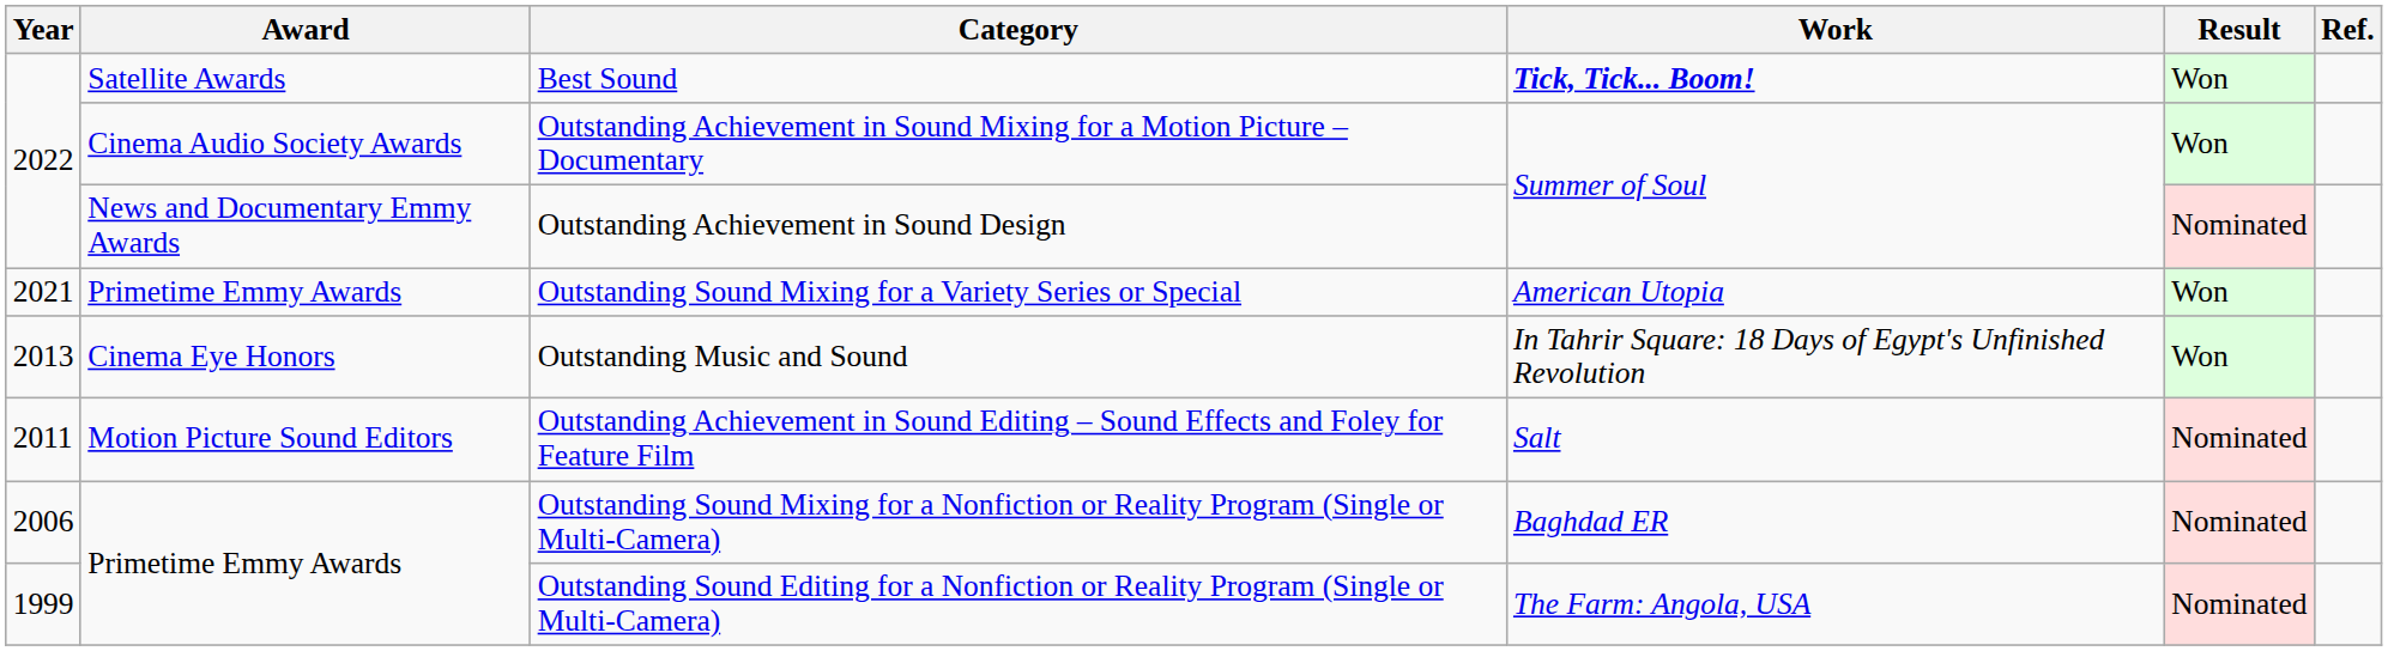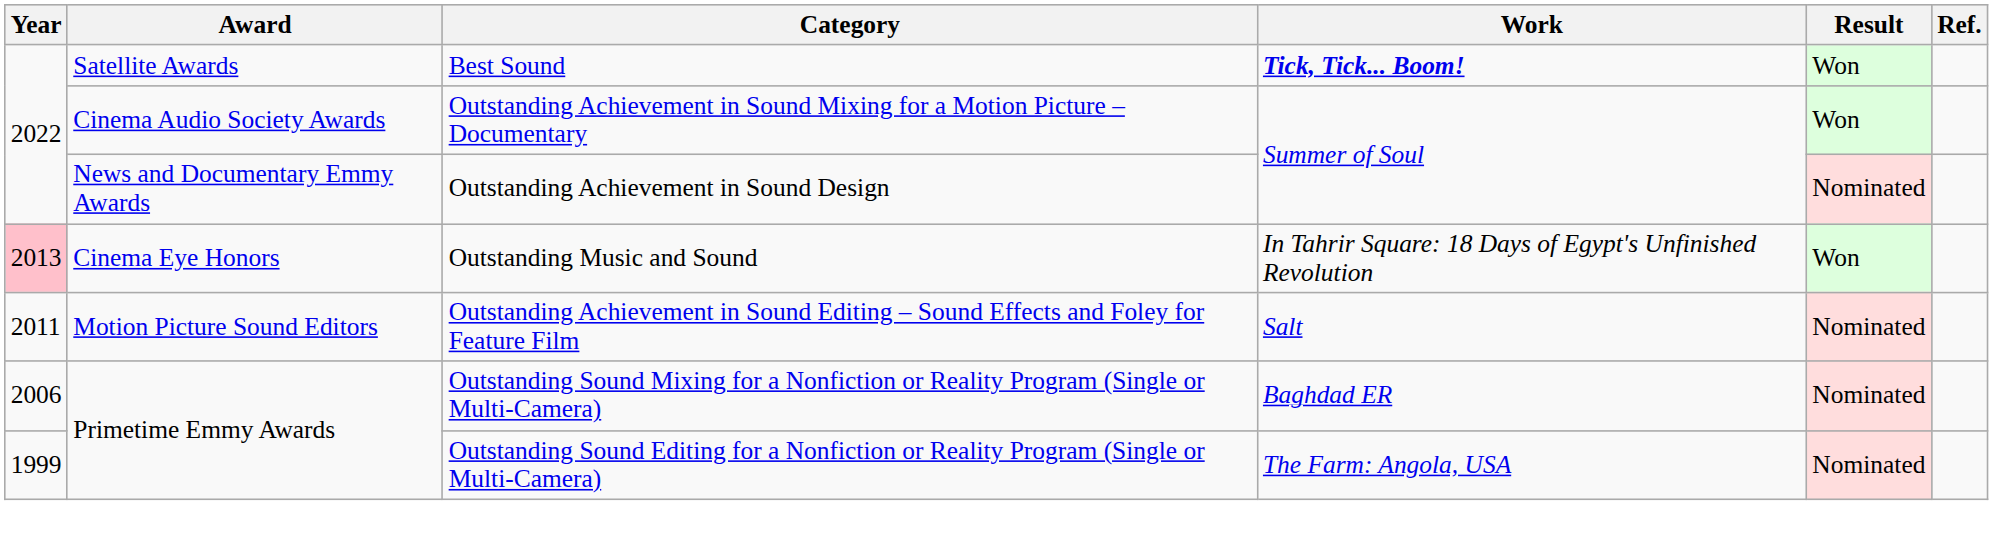 <table class="wikitable">
 <tr>
 <th>Year</th>
 <th>Award</th>
 <th>Category</th>
 <th>Work</th>
 <th>Result</th>
 <th>Ref.</th>
 </tr>
 <tr>
 <td rowspan="3">2022</td>
 <td><a href='#'>Satellite Awards</a></td>
 <td><a href='#'>Best Sound</a></td>
 <td><strong><em><a href='#'>Tick, Tick... Boom!</a></em></strong></td>
 <td style="background: #ddffdd">Won</td>
 <td></td>
 </tr>
 <tr>
 <td><a href='#'>Cinema Audio Society Awards</a></td>
 <td><a href='#'>Outstanding Achievement in Sound Mixing for a Motion Picture – Documentary</a></td>
 <td rowspan="2"><em><a href='#'>Summer of Soul</a></em></td>
 <td style="background: #ddffdd">Won</td>
 <td></td>
 </tr>
 <tr>
 <td><a href='#'>News and Documentary Emmy Awards</a></td>
 <td>Outstanding Achievement in Sound Design</td>
 <td style="background: #ffdddd">Nominated</td>
 <td></td>
 </tr>
 <tr>
-<td>2021</td>
-<td><a href='#'>Primetime Emmy Awards</a></td>
-<td><a href='#'>Outstanding Sound Mixing for a Variety Series or Special</a></td>
-<td><em><a href='#'>American Utopia</a></em></td>
-<td style="background: #ddffdd">Won</td>
-<td></td>
-</tr>
-<tr>
-<td>2013</td>
+<td style="background: pink;">2013</td>
 <td><a href='#'>Cinema Eye Honors</a></td>
 <td>Outstanding Music and Sound</td>
 <td><em>In Tahrir Square: 18 Days of Egypt's Unfinished Revolution</em></td>
 <td style="background: #ddffdd">Won</td>
 <td></td>
 </tr>
 <tr>
 <td>2011</td>
 <td><a href='#'>Motion Picture Sound Editors</a></td>
 <td><a href='#'>Outstanding Achievement in Sound Editing – Sound Effects and Foley for Feature Film</a></td>
 <td><em><a href='#'>Salt</a></em></td>
 <td style="background: #ffdddd">Nominated</td>
 <td></td>
 </tr>
 <tr>
 <td>2006</td>
 <td rowspan="2">Primetime Emmy Awards</td>
 <td><a href='#'>Outstanding Sound Mixing for a Nonfiction or Reality Program (Single or Multi-Camera)</a></td>
 <td><em><a href='#'>Baghdad ER</a></em></td>
 <td style="background: #ffdddd">Nominated</td>
 <td></td>
 </tr>
 <tr>
 <td>1999</td>
 <td><a href='#'>Outstanding Sound Editing for a Nonfiction or Reality Program (Single or Multi-Camera)</a></td>
 <td><em><a href='#'>The Farm: Angola, USA</a></em></td>
 <td style="background: #ffdddd">Nominated</td>
 <td></td>
 </tr>
 </table>
